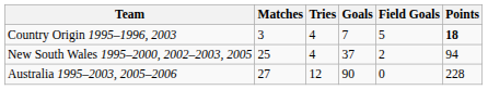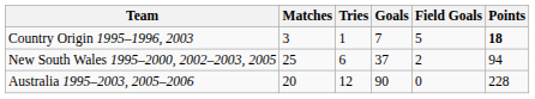 <table class="wikitable">
 <tr>
 <th>Team</th>
 <th>Matches</th>
 <th>Tries</th>
 <th>Goals</th>
 <th>Field Goals</th>
 <th>Points</th>
 </tr>
 <tr>
 <td>Country Origin<em> 1995–1996, 2003</em></td>
 <td>3</td>
-<td>4</td>
+<td>1</td>
 <td>7</td>
 <td>5</td>
 <td><strong>18</strong></td>
 </tr>
 <tr>
 <td>New South Wales <em>1995–2000, 2002–2003, 2005</em></td>
 <td>25</td>
-<td>4</td>
+<td>6</td>
 <td>37</td>
 <td>2</td>
 <td>94</td>
 </tr>
 <tr>
 <td>Australia <em>1995–2003, 2005–2006</em></td>
-<td>27</td>
+<td>20</td>
 <td>12</td>
 <td>90</td>
 <td>0</td>
 <td>228</td>
 </tr>
 </table>
